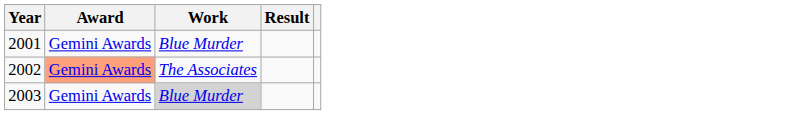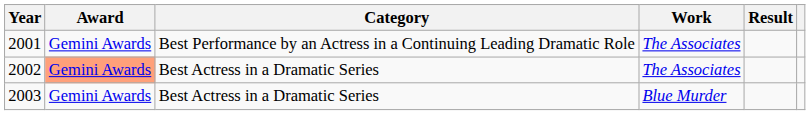 <table class="wikitable sortable">
 <tr>
 <th>Year</th>
 <th>Award</th>
+<th>Category</th>
 <th>Work</th>
 <th>Result</th>
 <th class="unsortable"></th>
 </tr>
 <tr>
 <td>2001</td>
 <td><a href='#'>Gemini Awards</a></td>
-<td><em><a href='#'>Blue Murder</a></em></td>
+<td>Best Performance by an Actress in a Continuing Leading Dramatic Role</td>
+<td data-sort-value="Associates, The"><em><a href='#'>The Associates</a></em></td>
 <td></td>
 <td style="text-align:center;"></td>
 </tr>
 <tr>
 <td>2002</td>
 <td style="background: lightsalmon;"><a href='#'>Gemini Awards</a></td>
+<td>Best Actress in a Dramatic Series</td>
 <td data-sort-value="Associates, The"><em><a href='#'>The Associates</a></em></td>
 <td></td>
 <td style="text-align:center;"></td>
 </tr>
 <tr>
 <td>2003</td>
 <td><a href='#'>Gemini Awards</a></td>
-<td style="background: lightgrey;"><em><a href='#'>Blue Murder</a></em></td>
+<td>Best Actress in a Dramatic Series</td>
+<td><em><a href='#'>Blue Murder</a></em></td>
 <td></td>
 <td style="text-align:center;"></td>
 </tr>
 </table>
